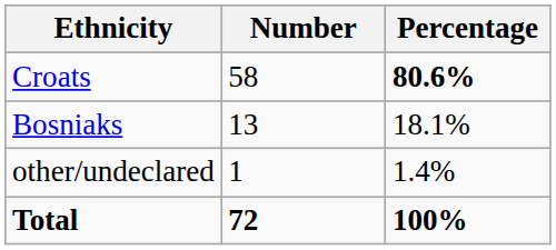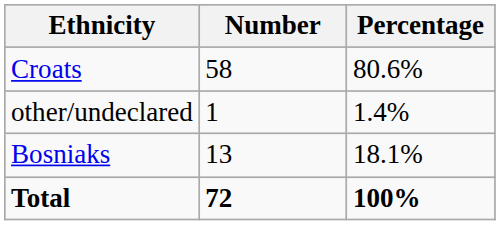 <table class="wikitable">
 <tr>
 <th width="100px">Ethnicity</th>
 <th width="80px">Number</th>
 <th width="80px">Percentage</th>
 </tr>
 <tr>
 <td><a href='#'>Croats</a></td>
 <td>58</td>
-<td><strong>80.6%</strong></td>
+<td>80.6%</td>
+</tr>
+<tr>
+<td>other/undeclared</td>
+<td>1</td>
+<td>1.4%</td>
 </tr>
 <tr>
 <td><a href='#'>Bosniaks</a></td>
 <td>13</td>
 <td>18.1%</td>
 </tr>
 <tr>
-<td>other/undeclared</td>
-<td>1</td>
-<td>1.4%</td>
-</tr>
-<tr>
 <td><strong>Total</strong></td>
 <td><strong>72</strong></td>
 <td><strong>100%</strong></td>
 </tr>
 </table>
